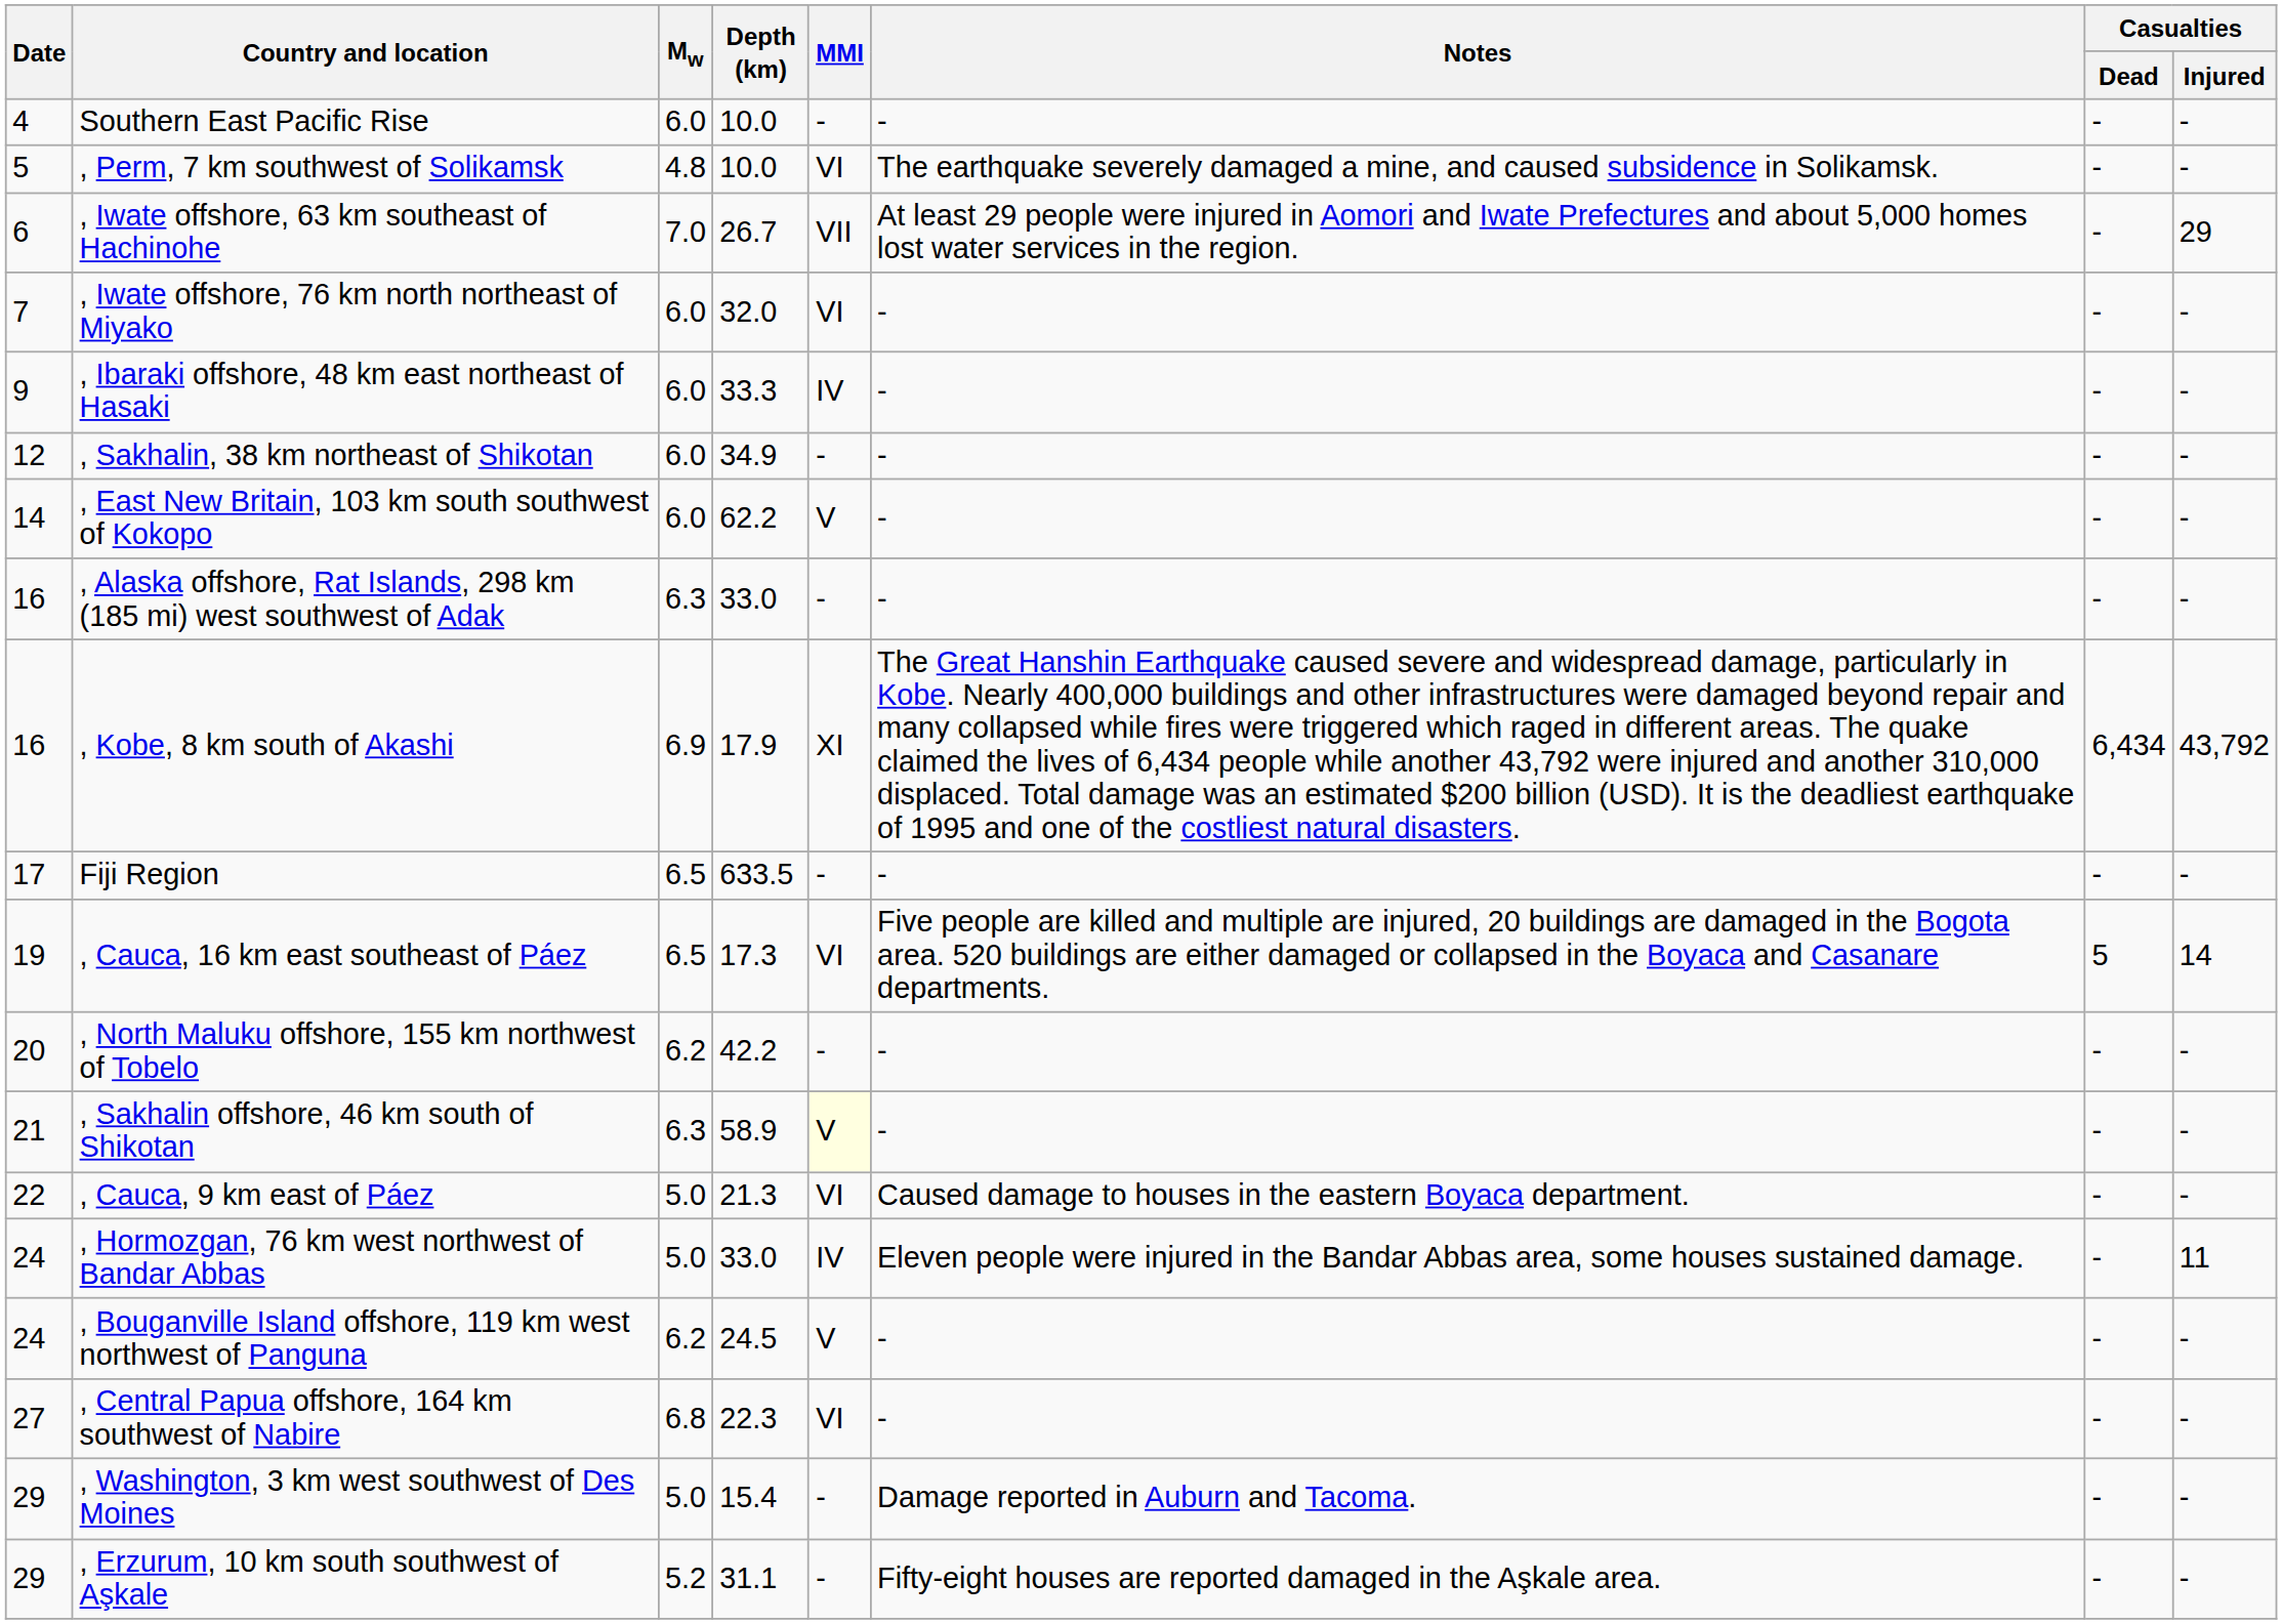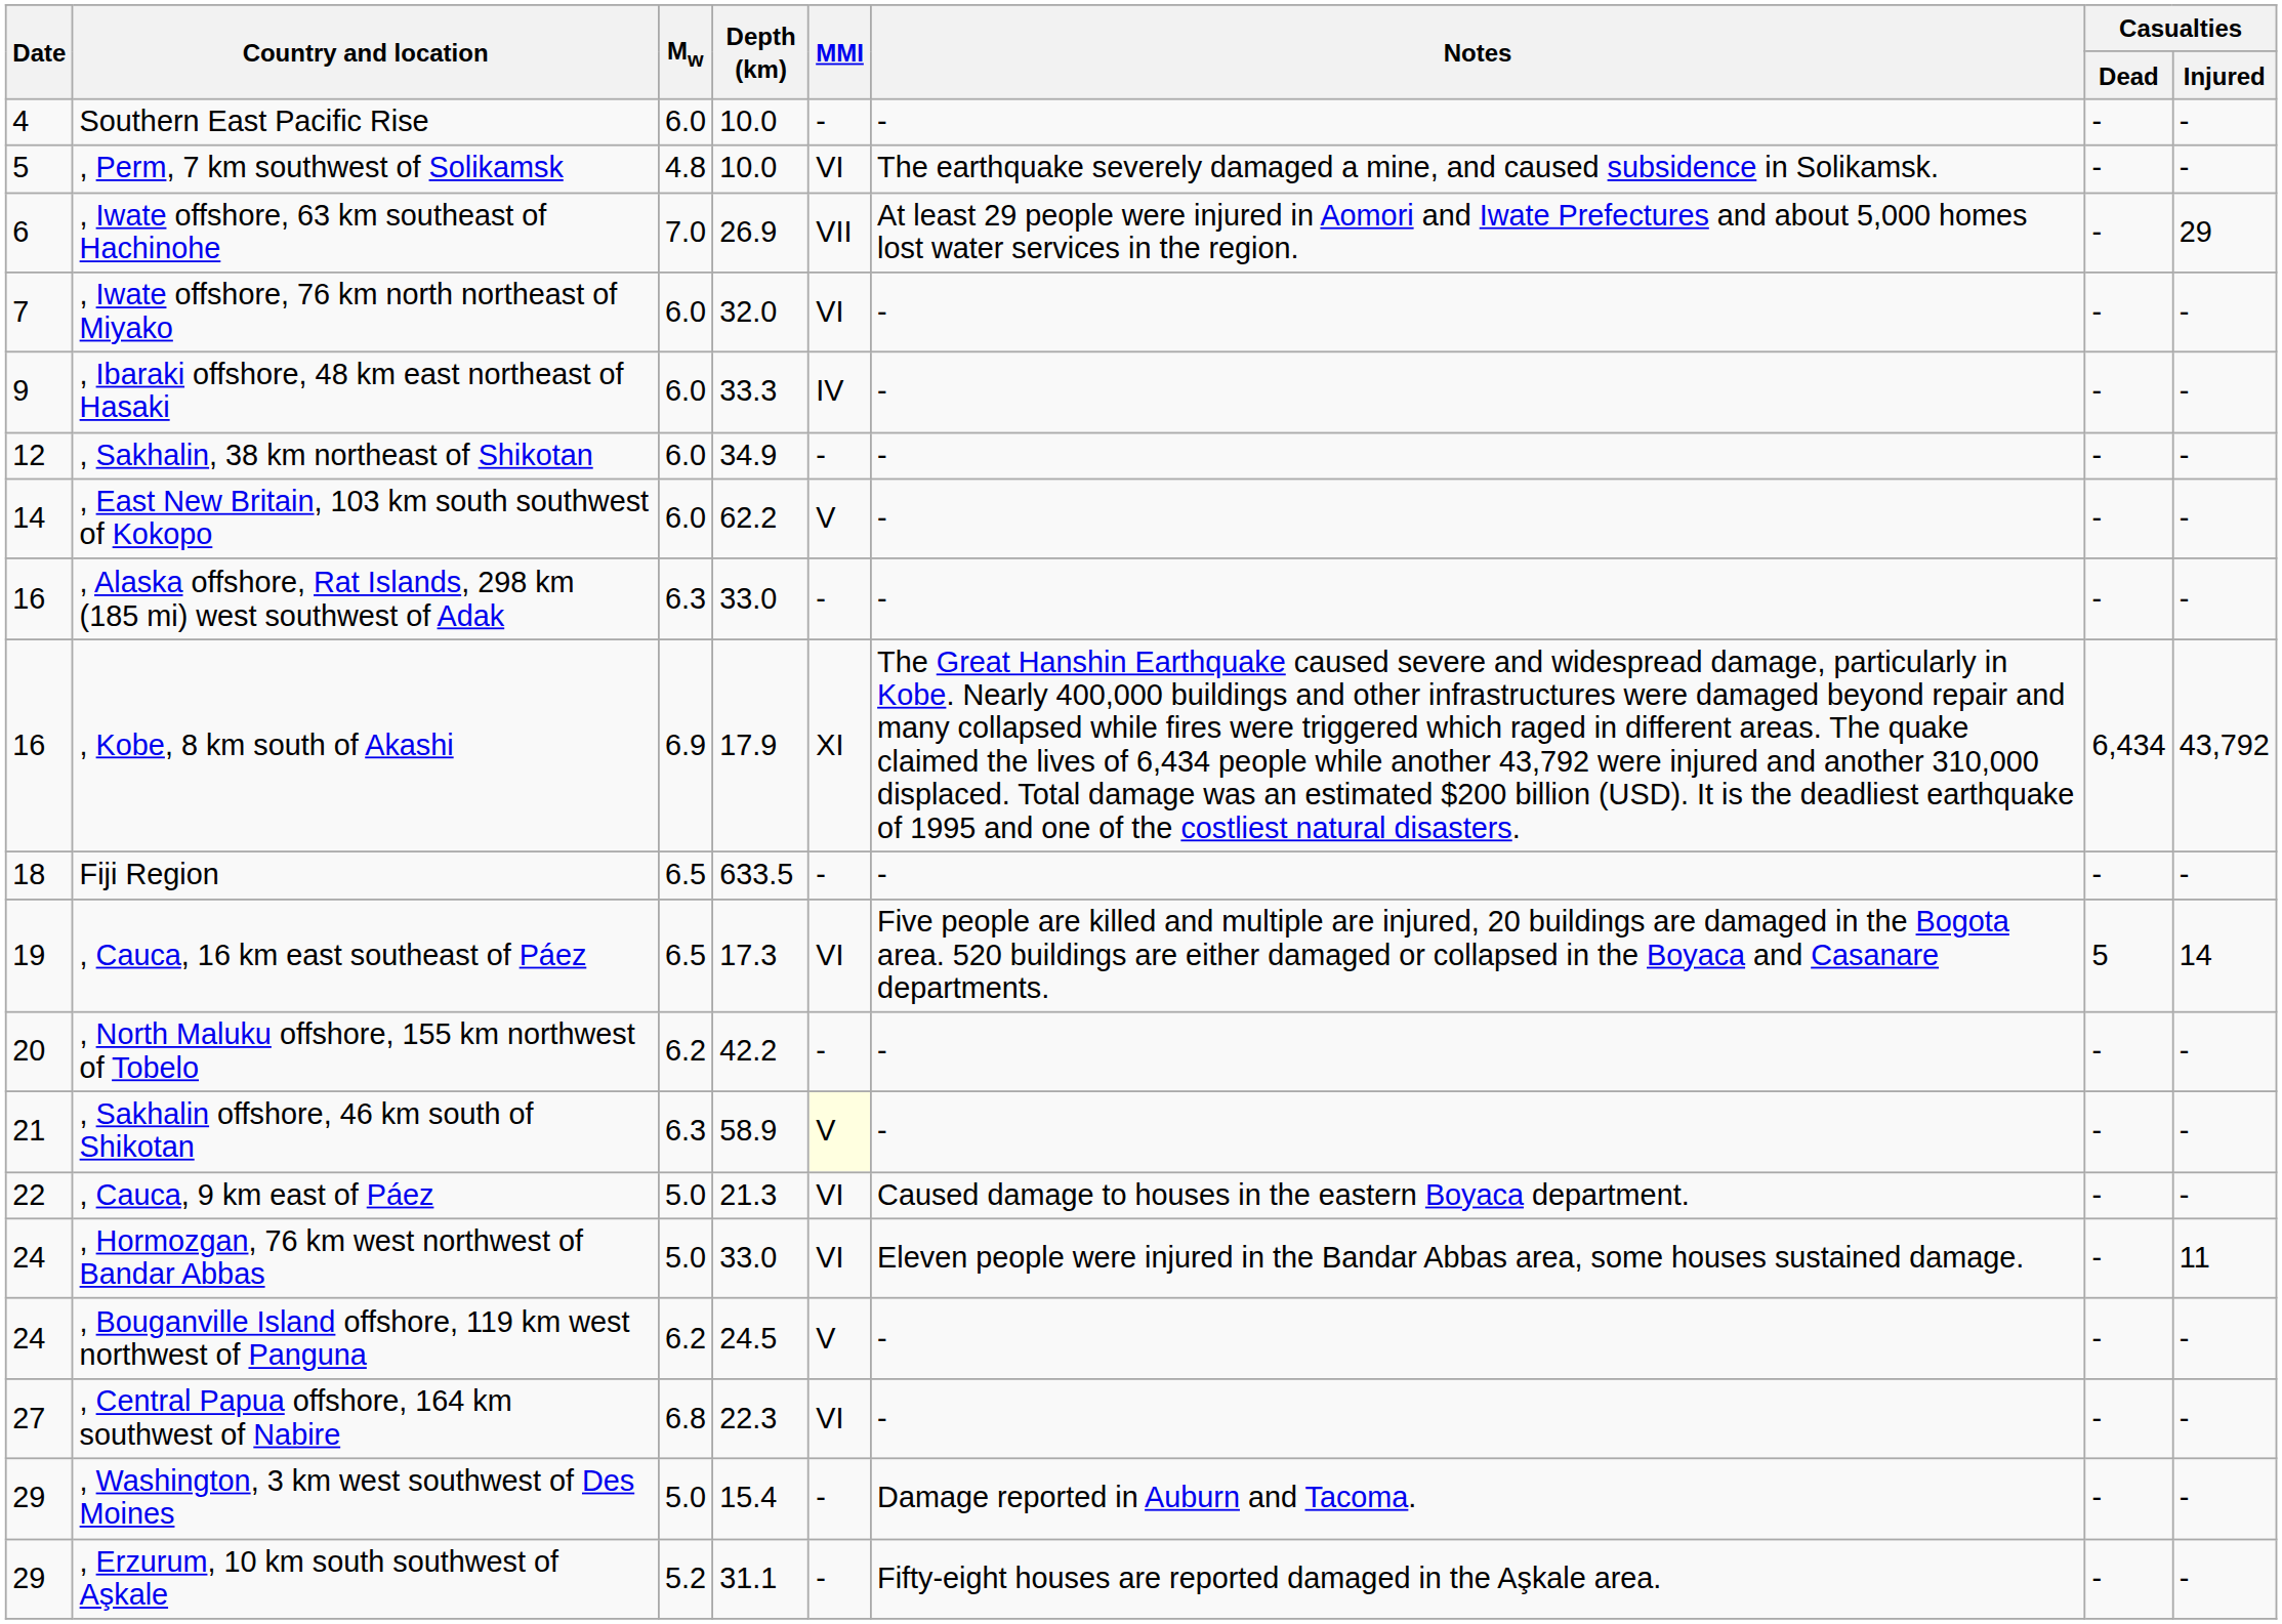 <table class="wikitable sortable" style="border:1px black; margin-left:1em;">
 <tr>
 <th rowspan="2"><small>Date</small></th>
 <th rowspan="2" style="width: 310px"><small>Country and location</small></th>
 <th rowspan="2"><small>M<sub>w</sub></small></th>
 <th rowspan="2"><small>Depth (km)</small></th>
 <th rowspan="2"><small><a href='#'>MMI</a></small></th>
 <th rowspan="2" class="unsortable"><small>Notes</small></th>
 <th colspan="2"><small>Casualties</small></th>
 </tr>
 <tr>
 <th><small>Dead</small></th>
 <th><small>Injured</small></th>
 </tr>
 <tr>
 <td>4</td>
 <td>Southern East Pacific Rise</td>
 <td>6.0</td>
 <td>10.0</td>
 <td>-</td>
 <td>-</td>
 <td>-</td>
 <td>-</td>
 </tr>
 <tr>
 <td>5</td>
 <td>, <a href='#'>Perm</a>, 7 km southwest of <a href='#'>Solikamsk</a></td>
 <td>4.8</td>
 <td>10.0</td>
 <td>VI</td>
 <td>The earthquake severely damaged a mine, and caused <a href='#'>subsidence</a> in Solikamsk.</td>
 <td>-</td>
 <td>-</td>
 </tr>
 <tr>
 <td>6</td>
 <td>, <a href='#'>Iwate</a> offshore, 63 km southeast of <a href='#'>Hachinohe</a></td>
 <td>7.0</td>
-<td>26.7</td>
+<td>26.9</td>
 <td>VII</td>
 <td>At least 29 people were injured in <a href='#'>Aomori</a> and <a href='#'>Iwate Prefectures</a> and about 5,000 homes lost water services in the region.</td>
 <td>-</td>
 <td>29</td>
 </tr>
 <tr>
 <td>7</td>
 <td>, <a href='#'>Iwate</a> offshore, 76 km north northeast of <a href='#'>Miyako</a></td>
 <td>6.0</td>
 <td>32.0</td>
 <td>VI</td>
 <td>-</td>
 <td>-</td>
 <td>-</td>
 </tr>
 <tr>
 <td>9</td>
 <td>, <a href='#'>Ibaraki</a> offshore, 48 km east northeast of <a href='#'>Hasaki</a></td>
 <td>6.0</td>
 <td>33.3</td>
 <td>IV</td>
 <td>-</td>
 <td>-</td>
 <td>-</td>
 </tr>
 <tr>
 <td>12</td>
 <td>, <a href='#'>Sakhalin</a>, 38 km northeast of <a href='#'>Shikotan</a></td>
 <td>6.0</td>
 <td>34.9</td>
 <td>-</td>
 <td>-</td>
 <td>-</td>
 <td>-</td>
 </tr>
 <tr>
 <td>14</td>
 <td>, <a href='#'>East New Britain</a>, 103 km south southwest of <a href='#'>Kokopo</a></td>
 <td>6.0</td>
 <td>62.2</td>
 <td>V</td>
 <td>-</td>
 <td>-</td>
 <td>-</td>
 </tr>
 <tr>
 <td>16</td>
 <td>, <a href='#'>Alaska</a> offshore, <a href='#'>Rat Islands</a>, 298 km (185 mi) west southwest of <a href='#'>Adak</a></td>
 <td>6.3</td>
 <td>33.0</td>
 <td>-</td>
 <td>-</td>
 <td>-</td>
 <td>-</td>
 </tr>
 <tr>
 <td>16</td>
 <td>, <a href='#'>Kobe</a>, 8 km south of <a href='#'>Akashi</a></td>
 <td>6.9</td>
 <td>17.9</td>
 <td>XI</td>
 <td>The <a href='#'>Great Hanshin Earthquake</a> caused severe and widespread damage, particularly in <a href='#'>Kobe</a>. Nearly 400,000 buildings and other infrastructures were damaged beyond repair and many collapsed while fires were triggered which raged in different areas. The quake claimed the lives of 6,434 people while another 43,792 were injured and another 310,000 displaced. Total damage was an estimated $200 billion (USD). It is the deadliest earthquake of 1995 and one of the <a href='#'>costliest natural disasters</a>.</td>
 <td>6,434</td>
 <td>43,792</td>
 </tr>
 <tr>
-<td>17</td>
+<td>18</td>
 <td>Fiji Region</td>
 <td>6.5</td>
 <td>633.5</td>
 <td>-</td>
 <td>-</td>
 <td>-</td>
 <td>-</td>
 </tr>
 <tr>
 <td>19</td>
 <td>, <a href='#'>Cauca</a>, 16 km east southeast of <a href='#'>Páez</a></td>
 <td>6.5</td>
 <td>17.3</td>
 <td>VI</td>
 <td>Five people are killed and multiple are injured, 20 buildings are damaged in the <a href='#'>Bogota</a> area. 520 buildings are either damaged or collapsed in the <a href='#'>Boyaca</a> and <a href='#'>Casanare</a> departments.</td>
 <td>5</td>
 <td>14</td>
 </tr>
 <tr>
 <td>20</td>
 <td>, <a href='#'>North Maluku</a> offshore, 155 km northwest of <a href='#'>Tobelo</a></td>
 <td>6.2</td>
 <td>42.2</td>
 <td>-</td>
 <td>-</td>
 <td>-</td>
 <td>-</td>
 </tr>
 <tr>
 <td>21</td>
 <td>, <a href='#'>Sakhalin</a> offshore, 46 km south of <a href='#'>Shikotan</a></td>
 <td>6.3</td>
 <td>58.9</td>
 <td style="background: lightyellow;">V</td>
 <td>-</td>
 <td>-</td>
 <td>-</td>
 </tr>
 <tr>
 <td>22</td>
 <td>, <a href='#'>Cauca</a>, 9 km east of <a href='#'>Páez</a></td>
 <td>5.0</td>
 <td>21.3</td>
 <td>VI</td>
 <td>Caused damage to houses in the eastern <a href='#'>Boyaca</a> department.</td>
 <td>-</td>
 <td>-</td>
 </tr>
 <tr>
 <td>24</td>
 <td>, <a href='#'>Hormozgan</a>, 76 km west northwest of <a href='#'>Bandar Abbas</a></td>
 <td>5.0</td>
 <td>33.0</td>
-<td>IV</td>
+<td>VI</td>
 <td>Eleven people were injured in the Bandar Abbas area, some houses sustained damage.</td>
 <td>-</td>
 <td>11</td>
 </tr>
 <tr>
 <td>24</td>
 <td>, <a href='#'>Bouganville Island</a> offshore, 119 km west northwest of <a href='#'>Panguna</a></td>
 <td>6.2</td>
 <td>24.5</td>
 <td>V</td>
 <td>-</td>
 <td>-</td>
 <td>-</td>
 </tr>
 <tr>
 <td>27</td>
 <td>, <a href='#'>Central Papua</a> offshore, 164 km southwest of <a href='#'>Nabire</a></td>
 <td>6.8</td>
 <td>22.3</td>
 <td>VI</td>
 <td>-</td>
 <td>-</td>
 <td>-</td>
 </tr>
 <tr>
 <td>29</td>
 <td>, <a href='#'>Washington</a>, 3 km west southwest of <a href='#'>Des Moines</a></td>
 <td>5.0</td>
 <td>15.4</td>
 <td>-</td>
 <td>Damage reported in <a href='#'>Auburn</a> and <a href='#'>Tacoma</a>.</td>
 <td>-</td>
 <td>-</td>
 </tr>
 <tr>
 <td>29</td>
 <td>, <a href='#'>Erzurum</a>, 10 km south southwest of <a href='#'>Aşkale</a></td>
 <td>5.2</td>
 <td>31.1</td>
 <td>-</td>
 <td>Fifty-eight houses are reported damaged in the Aşkale area.</td>
 <td>-</td>
 <td>-</td>
 </tr>
 </table>
